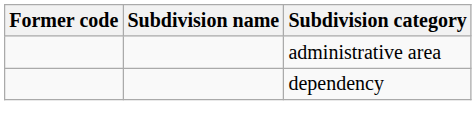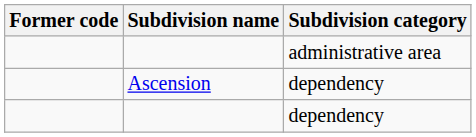 <table class="wikitable sortable mw-collapsible">
 <tr>
 <th>Former code</th>
 <th>Subdivision name</th>
 <th>Subdivision category</th>
 </tr>
 <tr>
 <td></td>
 <td></td>
 <td>administrative area</td>
 </tr>
 <tr>
 <td></td>
+<td><a href='#'>Ascension</a></td>
+<td>dependency</td>
+</tr>
+<tr>
+<td></td>
 <td></td>
 <td>dependency</td>
 </tr>
 </table>
